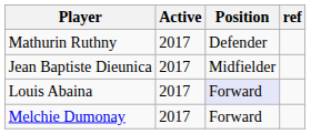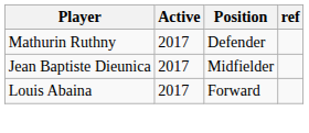 <table class="wikitable">
 <tr>
 <th>Player</th>
 <th>Active</th>
 <th>Position</th>
 <th>ref</th>
 </tr>
 <tr>
 <td>Mathurin Ruthny</td>
 <td>2017</td>
 <td>Defender</td>
 <td></td>
 </tr>
 <tr>
 <td>Jean Baptiste Dieunica</td>
 <td>2017</td>
 <td>Midfielder</td>
 <td></td>
 </tr>
 <tr>
 <td>Louis Abaina</td>
 <td>2017</td>
-<td style="background: lavender;">Forward</td>
-<td></td>
-</tr>
-<tr>
-<td><a href='#'>Melchie Dumonay</a></td>
-<td>2017</td>
 <td>Forward</td>
 <td></td>
 </tr>
 </table>
